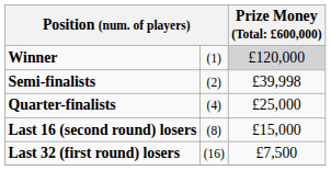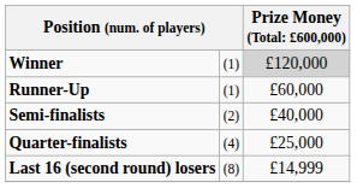 <table class="wikitable">
 <tr>
 <th colspan=2>Position <small>(num. of players)</small></th>
 <th>Prize Money<br><small>(Total: £600,000)</small></th>
 </tr>
 <tr>
 <td><strong>Winner</strong></td>
 <td align=center><small>(1)</small></td>
 <td align=center style="background: lightgrey;">£120,000</td>
 </tr>
 <tr>
+<td><strong>Runner-Up</strong></td>
+<td align=center><small>(1)</small></td>
+<td align=center>£60,000</td>
+</tr>
+<tr>
 <td><strong>Semi-finalists</strong></td>
 <td align=center><small>(2)</small></td>
-<td align=center>£39,998</td>
+<td align=center>£40,000</td>
 </tr>
 <tr>
 <td><strong>Quarter-finalists</strong></td>
 <td align=center><small>(4)</small></td>
 <td align=center>£25,000</td>
 </tr>
 <tr>
 <td><strong>Last 16 (second round) losers</strong></td>
 <td align=center><small>(8)</small></td>
-<td align=center>£15,000</td>
-</tr>
-<tr>
-<td><strong>Last 32 (first round) losers</strong></td>
-<td align=center><small>(16)</small></td>
-<td align=center>£7,500</td>
+<td align=center>£14,999</td>
 </tr>
 <tr>
 </tr>
 </table>
